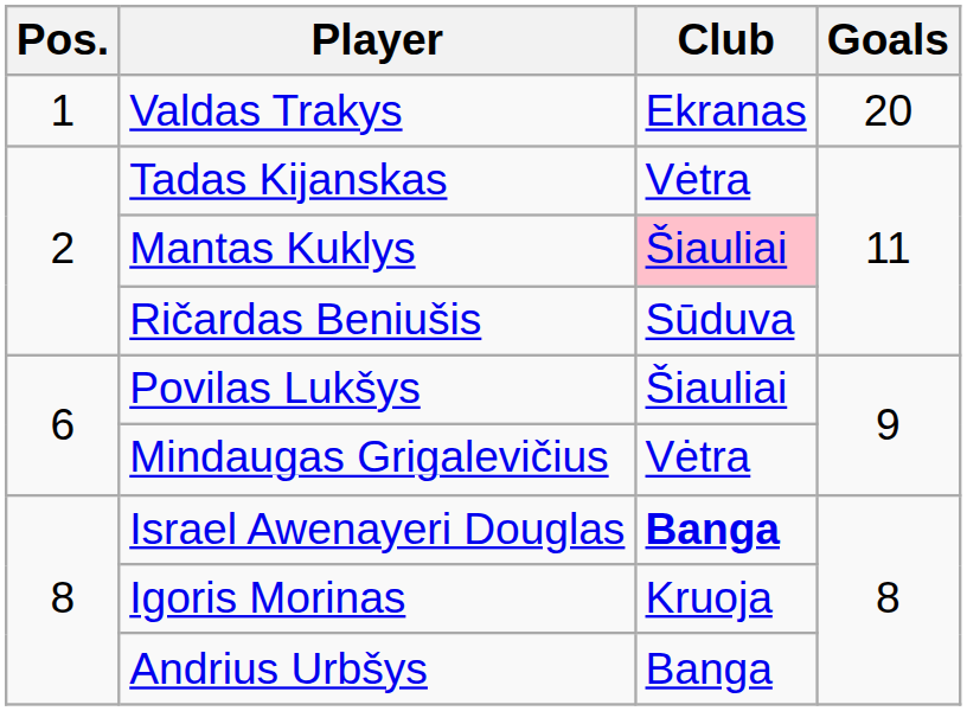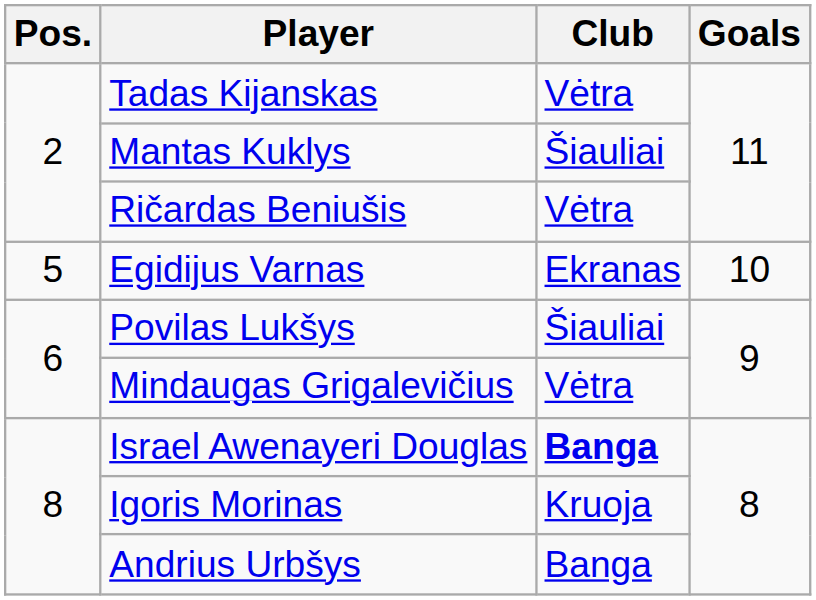 <table class="wikitable">
 <tr>
 <th>Pos.</th>
 <th>Player</th>
 <th>Club</th>
 <th>Goals</th>
-</tr>
-<tr>
-<td rowspan=1 align="center">1</td>
-<td> <a href='#'>Valdas Trakys</a></td>
-<td><a href='#'>Ekranas</a></td>
-<td rowspan=1 align="center">20</td>
 </tr>
 <tr>
 <td rowspan=3 align="center">2</td>
 <td> <a href='#'>Tadas Kijanskas</a></td>
 <td><a href='#'>Vėtra</a></td>
 <td rowspan=3 align="center">11</td>
 </tr>
 <tr>
 <td> <a href='#'>Mantas Kuklys</a></td>
-<td style="background: pink;"><a href='#'>Šiauliai</a></td>
+<td><a href='#'>Šiauliai</a></td>
 </tr>
 <tr>
 <td> <a href='#'>Ričardas Beniušis</a></td>
-<td><a href='#'>Sūduva</a></td>
+<td><a href='#'>Vėtra</a></td>
+</tr>
+<tr>
+<td rowspan=1 align="center">5</td>
+<td> <a href='#'>Egidijus Varnas</a></td>
+<td><a href='#'>Ekranas</a></td>
+<td rowspan=1 align="center">10</td>
 </tr>
 <tr>
 <td rowspan=2 align="center">6</td>
 <td> <a href='#'>Povilas Lukšys</a></td>
 <td><a href='#'>Šiauliai</a></td>
 <td rowspan=2 align="center">9</td>
 </tr>
 <tr>
 <td> <a href='#'>Mindaugas Grigalevičius</a></td>
 <td><a href='#'>Vėtra</a></td>
 </tr>
 <tr>
 <td rowspan=3 align="center">8</td>
 <td> <a href='#'>Israel Awenayeri Douglas</a></td>
 <td><strong><a href='#'>Banga</a></strong></td>
 <td rowspan=3 align="center">8</td>
 </tr>
 <tr>
 <td> <a href='#'>Igoris Morinas</a></td>
 <td><a href='#'>Kruoja</a></td>
 </tr>
 <tr>
 <td> <a href='#'>Andrius Urbšys</a></td>
 <td><a href='#'>Banga</a></td>
 </tr>
 </table>
